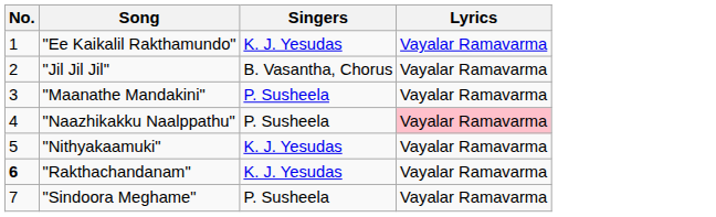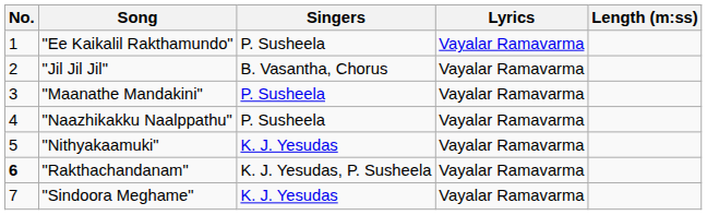 <table class="wikitable" style="font-size:95%;">
 <tr>
 <th>No.</th>
 <th>Song</th>
 <th>Singers</th>
 <th>Lyrics</th>
+<th>Length (m:ss)</th>
 </tr>
 <tr>
 <td>1</td>
 <td>"Ee Kaikalil Rakthamundo"</td>
-<td><a href='#'>K. J. Yesudas</a></td>
+<td>P. Susheela</td>
 <td><a href='#'>Vayalar Ramavarma</a></td>
+<td></td>
 </tr>
 <tr>
 <td>2</td>
 <td>"Jil Jil Jil"</td>
 <td>B. Vasantha, Chorus</td>
 <td>Vayalar Ramavarma</td>
+<td></td>
 </tr>
 <tr>
 <td>3</td>
 <td>"Maanathe Mandakini"</td>
 <td><a href='#'>P. Susheela</a></td>
 <td>Vayalar Ramavarma</td>
+<td></td>
 </tr>
 <tr>
 <td>4</td>
 <td>"Naazhikakku Naalppathu"</td>
 <td>P. Susheela</td>
-<td style="background: pink;">Vayalar Ramavarma</td>
+<td>Vayalar Ramavarma</td>
+<td></td>
 </tr>
 <tr>
 <td>5</td>
 <td>"Nithyakaamuki"</td>
 <td><a href='#'>K. J. Yesudas</a></td>
 <td>Vayalar Ramavarma</td>
+<td></td>
 </tr>
 <tr>
 <td><strong>6</strong></td>
 <td>"Rakthachandanam"</td>
-<td><a href='#'>K. J. Yesudas</a></td>
+<td>K. J. Yesudas, P. Susheela</td>
 <td>Vayalar Ramavarma</td>
+<td></td>
 </tr>
 <tr>
 <td>7</td>
 <td>"Sindoora Meghame"</td>
-<td>P. Susheela</td>
+<td><a href='#'>K. J. Yesudas</a></td>
 <td>Vayalar Ramavarma</td>
+<td></td>
 </tr>
 </table>
